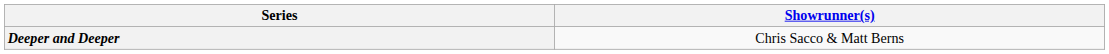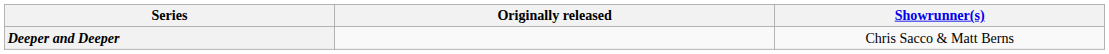 <table class="wikitable plainrowheaders" style="text-align:center; width:99%;">
 <tr>
 <th style="width:30%;">Series</th>
+<th style="width:40%;">Originally released</th>
 <th style="width:30%;"><a href='#'>Showrunner(s)</a></th>
 </tr>
 <tr>
 <th scope="row" style="text-align:left"><em>Deeper and Deeper</em></th>
+<td style="text-align:center"></td>
 <td>Chris Sacco & Matt Berns</td>
 </tr>
 </table>
